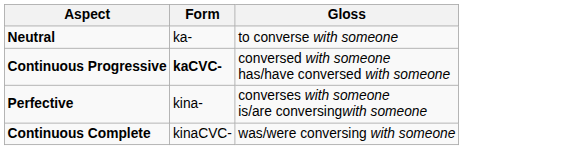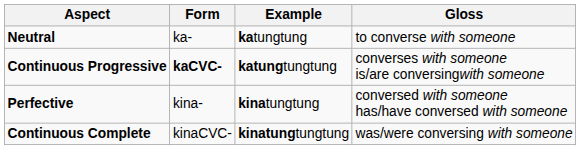 <table class="wikitable" align="center">
 <tr>
 <th>Aspect</th>
 <th>Form</th>
+<th>Example</th>
 <th>Gloss</th>
 </tr>
 <tr>
 <td><strong>Neutral</strong></td>
 <td>ka-</td>
+<td><strong>ka</strong>tungtung</td>
 <td>to converse <em>with someone</em></td>
 </tr>
 <tr>
 <td><strong>Continuous Progressive</strong></td>
 <td><strong>kaCVC-</strong></td>
-<td>conversed <em>with someone</em><br>has/have conversed <em>with someone</em></td>
+<td><strong>katung</strong>tungtung</td>
+<td>converses <em>with someone</em><br>is/are conversing<em>with someone</em></td>
 </tr>
 <tr>
 <td><strong>Perfective</strong></td>
 <td>kina-</td>
-<td>converses <em>with someone</em><br>is/are conversing<em>with someone</em></td>
+<td><strong>kina</strong>tungtung</td>
+<td>conversed <em>with someone</em><br>has/have conversed <em>with someone</em></td>
 </tr>
 <tr>
 <td><strong>Continuous Complete</strong></td>
 <td>kinaCVC-</td>
+<td><strong>kinatung</strong>tungtung</td>
 <td>was/were conversing <em>with someone</em></td>
 </tr>
 </table>
